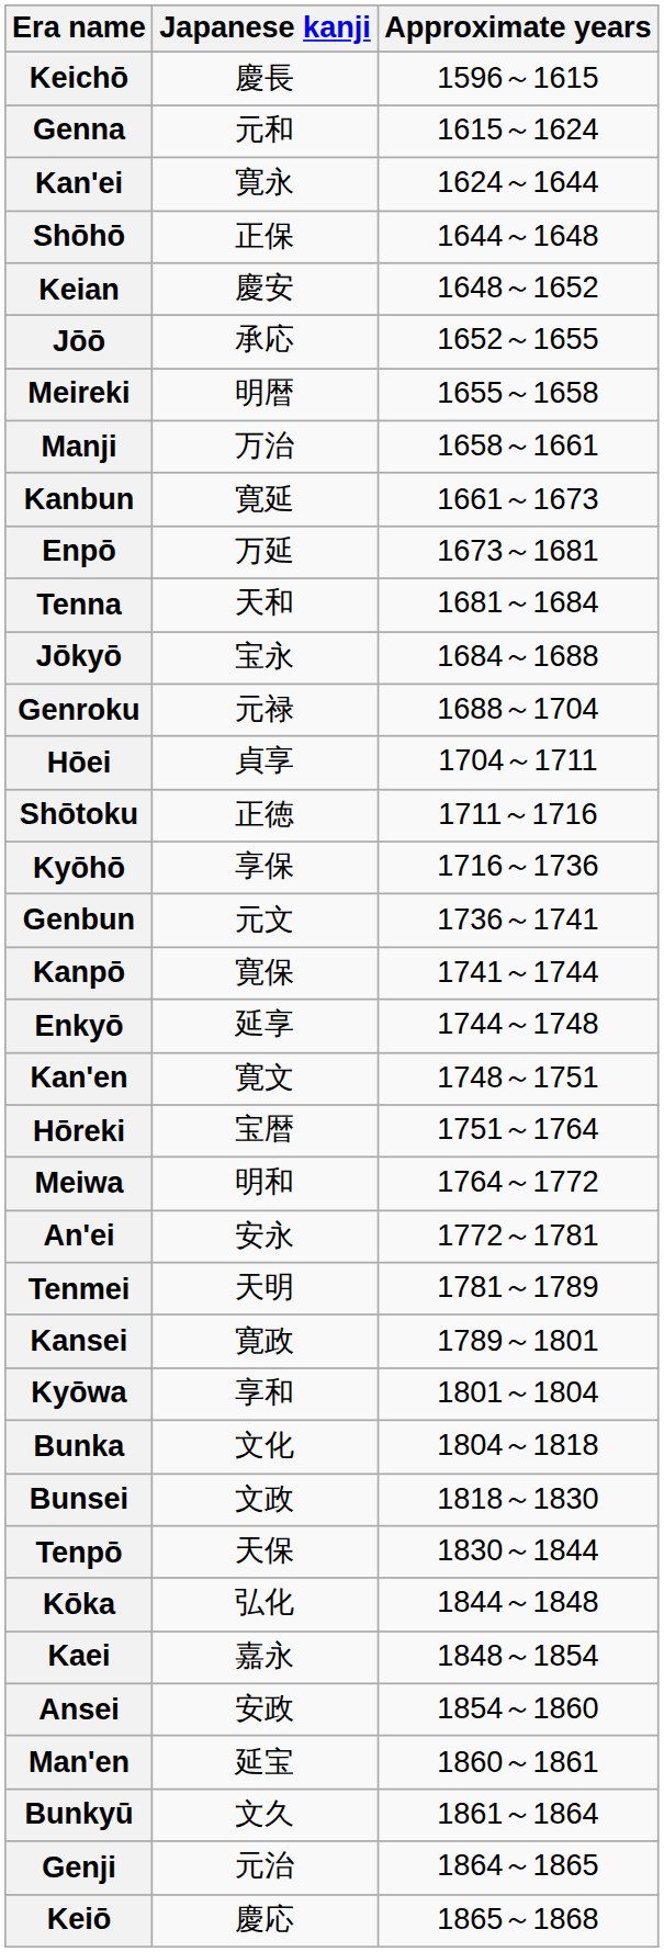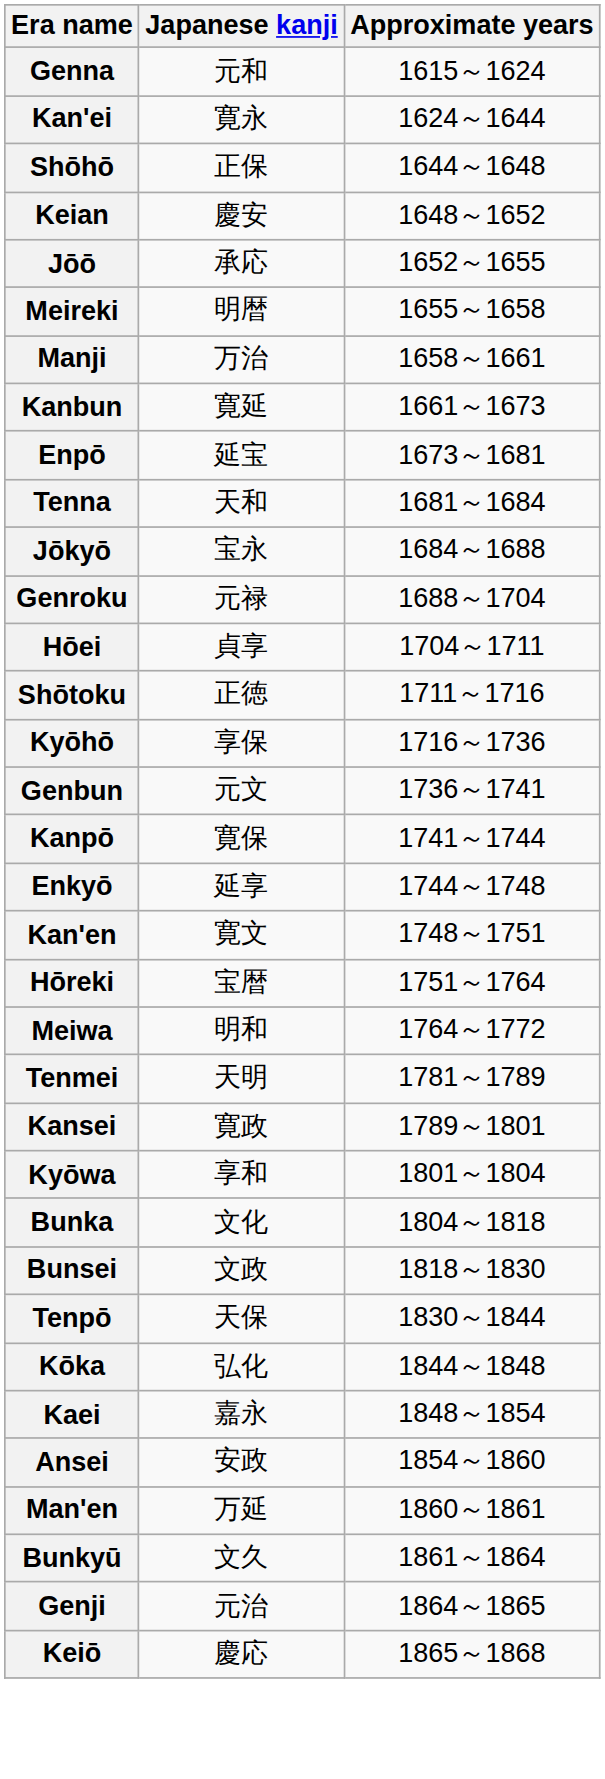 <table class="wikitable" style="text-align:center">
 <tr>
 <th scope="col">Era name</th>
 <th scope="col">Japanese <a href='#'>kanji</a></th>
 <th scope="col">Approximate years</th>
-</tr>
-<tr>
-<th scope="row">Keichō</th>
-<td>慶長</td>
-<td>1596～1615</td>
 </tr>
 <tr>
 <th scope="row">Genna</th>
 <td>元和</td>
 <td>1615～1624</td>
 </tr>
 <tr>
 <th scope="row">Kan'ei</th>
 <td>寛永</td>
 <td>1624～1644</td>
 </tr>
 <tr>
 <th scope="row">Shōhō</th>
 <td>正保</td>
 <td>1644～1648</td>
 </tr>
 <tr>
 <th scope="row">Keian</th>
 <td>慶安</td>
 <td>1648～1652</td>
 </tr>
 <tr>
 <th scope="row">Jōō</th>
 <td>承応</td>
 <td>1652～1655</td>
 </tr>
 <tr>
 <th scope="row">Meireki</th>
 <td>明暦</td>
 <td>1655～1658</td>
 </tr>
 <tr>
 <th scope="row">Manji</th>
 <td>万治</td>
 <td>1658～1661</td>
 </tr>
 <tr>
 <th scope="row">Kanbun</th>
 <td>寛延</td>
 <td>1661～1673</td>
 </tr>
 <tr>
 <th scope="row">Enpō</th>
-<td>万延</td>
+<td>延宝</td>
 <td>1673～1681</td>
 </tr>
 <tr>
 <th scope="row">Tenna</th>
 <td>天和</td>
 <td>1681～1684</td>
 </tr>
 <tr>
 <th scope="row">Jōkyō</th>
 <td>宝永</td>
 <td>1684～1688</td>
 </tr>
 <tr>
 <th scope="row">Genroku</th>
 <td>元禄</td>
 <td>1688～1704</td>
 </tr>
 <tr>
 <th scope="row">Hōei</th>
 <td>貞享</td>
 <td>1704～1711</td>
 </tr>
 <tr>
 <th scope="row">Shōtoku</th>
 <td>正徳</td>
 <td>1711～1716</td>
 </tr>
 <tr>
 <th scope="row">Kyōhō</th>
 <td>享保</td>
 <td>1716～1736</td>
 </tr>
 <tr>
 <th scope="row">Genbun</th>
 <td>元文</td>
 <td>1736～1741</td>
 </tr>
 <tr>
 <th scope="row">Kanpō</th>
 <td>寛保</td>
 <td>1741～1744</td>
 </tr>
 <tr>
 <th scope="row">Enkyō</th>
 <td>延享</td>
 <td>1744～1748</td>
 </tr>
 <tr>
 <th scope="row">Kan'en</th>
 <td>寛文</td>
 <td>1748～1751</td>
 </tr>
 <tr>
 <th scope="row">Hōreki</th>
 <td>宝暦</td>
 <td>1751～1764</td>
 </tr>
 <tr>
 <th scope="row">Meiwa</th>
 <td>明和</td>
 <td>1764～1772</td>
 </tr>
 <tr>
-<th scope="row">An'ei</th>
-<td>安永</td>
-<td>1772～1781</td>
-</tr>
-<tr>
 <th scope="row">Tenmei</th>
 <td>天明</td>
 <td>1781～1789</td>
 </tr>
 <tr>
 <th scope="row">Kansei</th>
 <td>寛政</td>
 <td>1789～1801</td>
 </tr>
 <tr>
 <th scope="row">Kyōwa</th>
 <td>享和</td>
 <td>1801～1804</td>
 </tr>
 <tr>
 <th scope="row">Bunka</th>
 <td>文化</td>
 <td>1804～1818</td>
 </tr>
 <tr>
 <th scope="row">Bunsei</th>
 <td>文政</td>
 <td>1818～1830</td>
 </tr>
 <tr>
 <th scope="row">Tenpō</th>
 <td>天保</td>
 <td>1830～1844</td>
 </tr>
 <tr>
 <th scope="row">Kōka</th>
 <td>弘化</td>
 <td>1844～1848</td>
 </tr>
 <tr>
 <th scope="row">Kaei</th>
 <td>嘉永</td>
 <td>1848～1854</td>
 </tr>
 <tr>
 <th scope="row">Ansei</th>
 <td>安政</td>
 <td>1854～1860</td>
 </tr>
 <tr>
 <th scope="row">Man'en</th>
-<td>延宝</td>
+<td>万延</td>
 <td>1860～1861</td>
 </tr>
 <tr>
 <th scope="row">Bunkyū</th>
 <td>文久</td>
 <td>1861～1864</td>
 </tr>
 <tr>
 <th scope="row">Genji</th>
 <td>元治</td>
 <td>1864～1865</td>
 </tr>
 <tr>
 <th scope="row">Keiō</th>
 <td>慶応</td>
 <td>1865～1868</td>
 </tr>
 </table>
